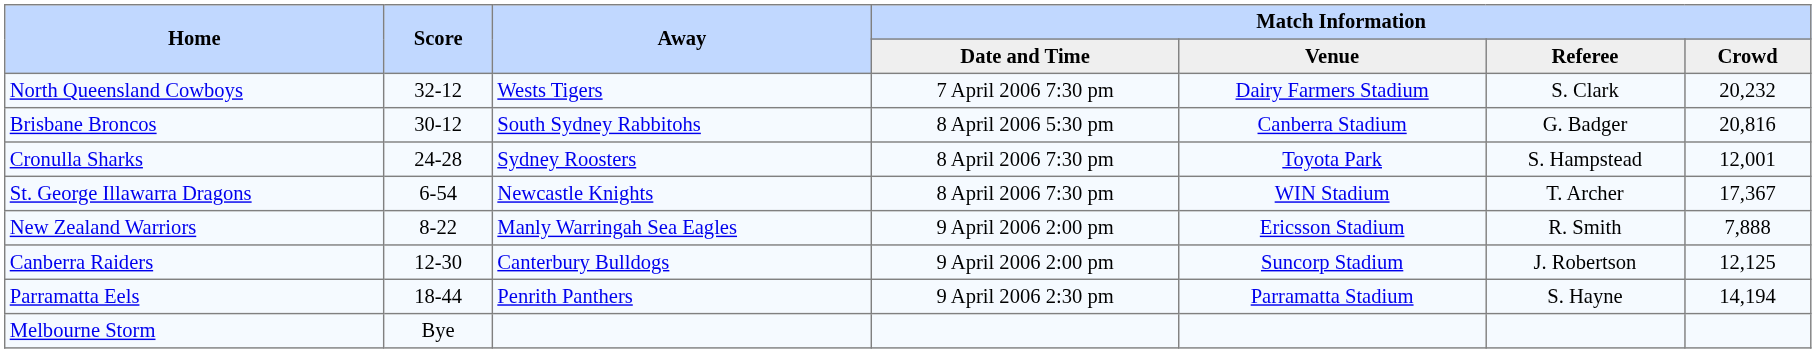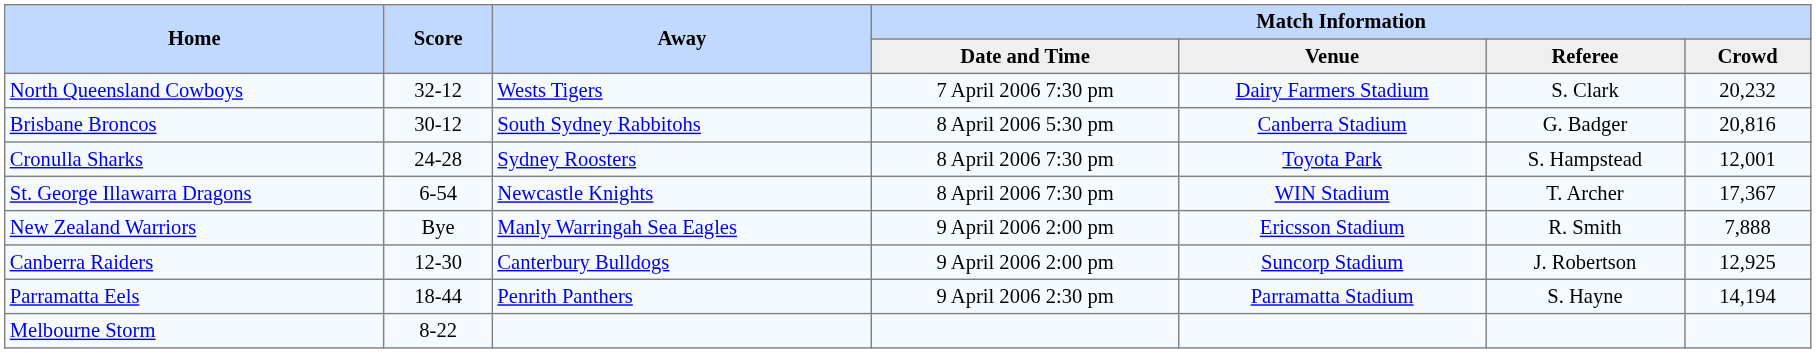 <table border=1 style="border-collapse:collapse; font-size:90%;" cellpadding=3 cellspacing=0 width=100%>
 <tr bgcolor=#C1D8FF>
 <th rowspan=2 width=21%>Home</th>
 <th rowspan=2 width=6%>Score</th>
 <th rowspan=2 width=21%>Away</th>
 <th colspan=6>Match Information</th>
 </tr>
 <tr bgcolor=#EFEFEF>
 <th width=17%>Date and Time</th>
 <th width=17%>Venue</th>
 <th width=11%>Referee</th>
 <th width=7%>Crowd</th>
 </tr>
 <tr align=center bgcolor=#F5FAFF>
 <td align=left> <a href='#'>North Queensland Cowboys</a></td>
 <td>32-12</td>
 <td align=left> <a href='#'>Wests Tigers</a></td>
 <td>7 April 2006 7:30 pm</td>
 <td><a href='#'>Dairy Farmers Stadium</a></td>
 <td>S. Clark</td>
 <td>20,232</td>
 </tr>
 <tr align=center bgcolor=#F5FAFF>
 <td align=left> <a href='#'>Brisbane Broncos</a></td>
 <td>30-12</td>
 <td align=left> <a href='#'>South Sydney Rabbitohs</a></td>
 <td>8 April 2006 5:30 pm</td>
 <td><a href='#'>Canberra Stadium</a></td>
 <td>G. Badger</td>
 <td>20,816</td>
 </tr>
 <tr align=center bgcolor=#F5FAFF>
 <td align=left> <a href='#'>Cronulla Sharks</a></td>
 <td>24-28</td>
 <td align=left> <a href='#'>Sydney Roosters</a></td>
 <td>8 April 2006 7:30 pm</td>
 <td><a href='#'>Toyota Park</a></td>
 <td>S. Hampstead</td>
 <td>12,001</td>
 </tr>
 <tr align=center bgcolor=#F5FAFF>
 <td align=left> <a href='#'>St. George Illawarra Dragons</a></td>
 <td>6-54</td>
 <td align=left> <a href='#'>Newcastle Knights</a></td>
 <td>8 April 2006 7:30 pm</td>
 <td><a href='#'>WIN Stadium</a></td>
 <td>T. Archer</td>
 <td>17,367</td>
 </tr>
 <tr align=center bgcolor=#F5FAFF>
 <td align=left> <a href='#'>New Zealand Warriors</a></td>
-<td>8-22</td>
+<td>Bye</td>
 <td align=left> <a href='#'>Manly Warringah Sea Eagles</a></td>
 <td>9 April 2006 2:00 pm</td>
 <td><a href='#'>Ericsson Stadium</a></td>
 <td>R. Smith</td>
 <td>7,888</td>
 </tr>
 <tr align=center bgcolor=#F5FAFF>
 <td align=left> <a href='#'>Canberra Raiders</a></td>
 <td>12-30</td>
 <td align=left> <a href='#'>Canterbury Bulldogs</a></td>
 <td>9 April 2006 2:00 pm</td>
 <td><a href='#'>Suncorp Stadium</a></td>
 <td>J. Robertson</td>
-<td>12,125</td>
+<td>12,925</td>
 </tr>
 <tr align=center bgcolor=#F5FAFF>
 <td align=left> <a href='#'>Parramatta Eels</a></td>
 <td>18-44</td>
 <td align=left> <a href='#'>Penrith Panthers</a></td>
 <td>9 April 2006 2:30 pm</td>
 <td><a href='#'>Parramatta Stadium</a></td>
 <td>S. Hayne</td>
 <td>14,194</td>
 </tr>
 <tr align=center bgcolor=#F5FAFF>
 <td align=left> <a href='#'>Melbourne Storm</a></td>
-<td>Bye</td>
+<td>8-22</td>
 <td></td>
 <td></td>
 <td></td>
 <td></td>
 <td></td>
 </tr>
 </table>
